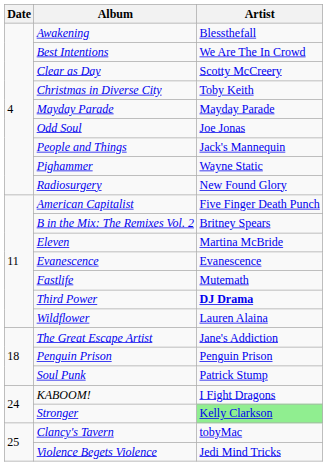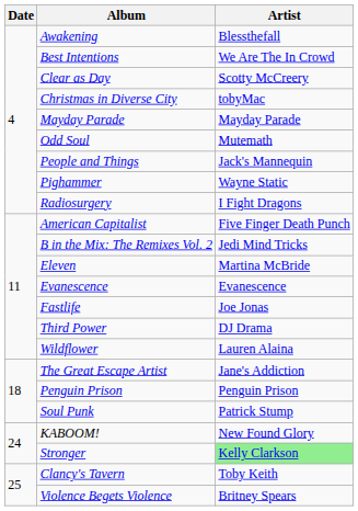 <table class="wikitable">
 <tr>
 <th>Date</th>
 <th>Album</th>
 <th>Artist</th>
 </tr>
 <tr>
 <td rowspan="9">4</td>
 <td><em><a href='#'>Awakening</a></em></td>
 <td><a href='#'>Blessthefall</a></td>
 </tr>
 <tr>
 <td><em><a href='#'>Best Intentions</a></em></td>
 <td><a href='#'>We Are The In Crowd</a></td>
 </tr>
 <tr>
 <td><em><a href='#'>Clear as Day</a></em></td>
 <td><a href='#'>Scotty McCreery</a></td>
 </tr>
 <tr>
 <td><em><a href='#'>Christmas in Diverse City</a></em></td>
-<td><a href='#'>Toby Keith</a></td>
+<td><a href='#'>tobyMac</a></td>
 </tr>
 <tr>
 <td><em><a href='#'>Mayday Parade</a></em></td>
 <td><a href='#'>Mayday Parade</a></td>
 </tr>
 <tr>
 <td><em><a href='#'>Odd Soul</a></em></td>
-<td><a href='#'>Joe Jonas</a></td>
+<td><a href='#'>Mutemath</a></td>
 </tr>
 <tr>
 <td><em><a href='#'>People and Things</a></em></td>
 <td><a href='#'>Jack's Mannequin</a></td>
 </tr>
 <tr>
 <td><em><a href='#'>Pighammer</a></em></td>
 <td><a href='#'>Wayne Static</a></td>
 </tr>
 <tr>
 <td><em><a href='#'>Radiosurgery</a></em></td>
-<td><a href='#'>New Found Glory</a></td>
+<td><a href='#'>I Fight Dragons</a></td>
 </tr>
 <tr>
 <td rowspan="7">11</td>
 <td><em><a href='#'>American Capitalist</a></em></td>
 <td><a href='#'>Five Finger Death Punch</a></td>
 </tr>
 <tr>
 <td><em><a href='#'>B in the Mix: The Remixes Vol. 2</a></em></td>
-<td><a href='#'>Britney Spears</a></td>
+<td><a href='#'>Jedi Mind Tricks</a></td>
 </tr>
 <tr>
 <td><em><a href='#'>Eleven</a></em></td>
 <td><a href='#'>Martina McBride</a></td>
 </tr>
 <tr>
 <td><em><a href='#'>Evanescence</a></em></td>
 <td><a href='#'>Evanescence</a></td>
 </tr>
 <tr>
 <td><em><a href='#'>Fastlife</a></em></td>
-<td><a href='#'>Mutemath</a></td>
+<td><a href='#'>Joe Jonas</a></td>
 </tr>
 <tr>
 <td><em><a href='#'>Third Power</a></em></td>
-<td><strong><a href='#'>DJ Drama</a></strong></td>
+<td><a href='#'>DJ Drama</a></td>
 </tr>
 <tr>
 <td><em><a href='#'>Wildflower</a></em></td>
 <td><a href='#'>Lauren Alaina</a></td>
 </tr>
 <tr>
 <td rowspan="3">18</td>
 <td><em><a href='#'>The Great Escape Artist</a></em></td>
 <td><a href='#'>Jane's Addiction</a></td>
 </tr>
 <tr>
 <td><em><a href='#'>Penguin Prison</a></em></td>
 <td><a href='#'>Penguin Prison</a></td>
 </tr>
 <tr>
 <td><em><a href='#'>Soul Punk</a></em></td>
 <td><a href='#'>Patrick Stump</a></td>
 </tr>
 <tr>
 <td rowspan="2">24</td>
 <td><em>KABOOM!</em></td>
-<td><a href='#'>I Fight Dragons</a></td>
+<td><a href='#'>New Found Glory</a></td>
 </tr>
 <tr>
 <td><em><a href='#'>Stronger</a></em></td>
 <td style="background: lightgreen;"><a href='#'>Kelly Clarkson</a></td>
 </tr>
 <tr>
 <td rowspan="2">25</td>
 <td><em><a href='#'>Clancy's Tavern</a></em></td>
-<td><a href='#'>tobyMac</a></td>
+<td><a href='#'>Toby Keith</a></td>
 </tr>
 <tr>
 <td><em><a href='#'>Violence Begets Violence</a></em></td>
-<td><a href='#'>Jedi Mind Tricks</a></td>
+<td><a href='#'>Britney Spears</a></td>
 </tr>
 </table>
